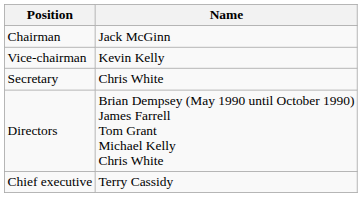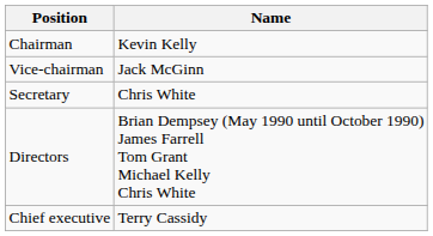 <table class="wikitable">
 <tr>
 <th>Position</th>
 <th>Name</th>
 </tr>
 <tr>
 <td>Chairman</td>
-<td>Jack McGinn</td>
+<td>Kevin Kelly</td>
 </tr>
 <tr>
 <td>Vice-chairman</td>
-<td>Kevin Kelly</td>
+<td>Jack McGinn</td>
 </tr>
 <tr>
 <td>Secretary</td>
 <td>Chris White</td>
 </tr>
 <tr>
 <td>Directors</td>
 <td>Brian Dempsey (May 1990 until October 1990)<br>James Farrell<br>Tom Grant<br>Michael Kelly<br>Chris White</td>
 </tr>
 <tr>
 <td>Chief executive</td>
 <td>Terry Cassidy</td>
 </tr>
 </table>
